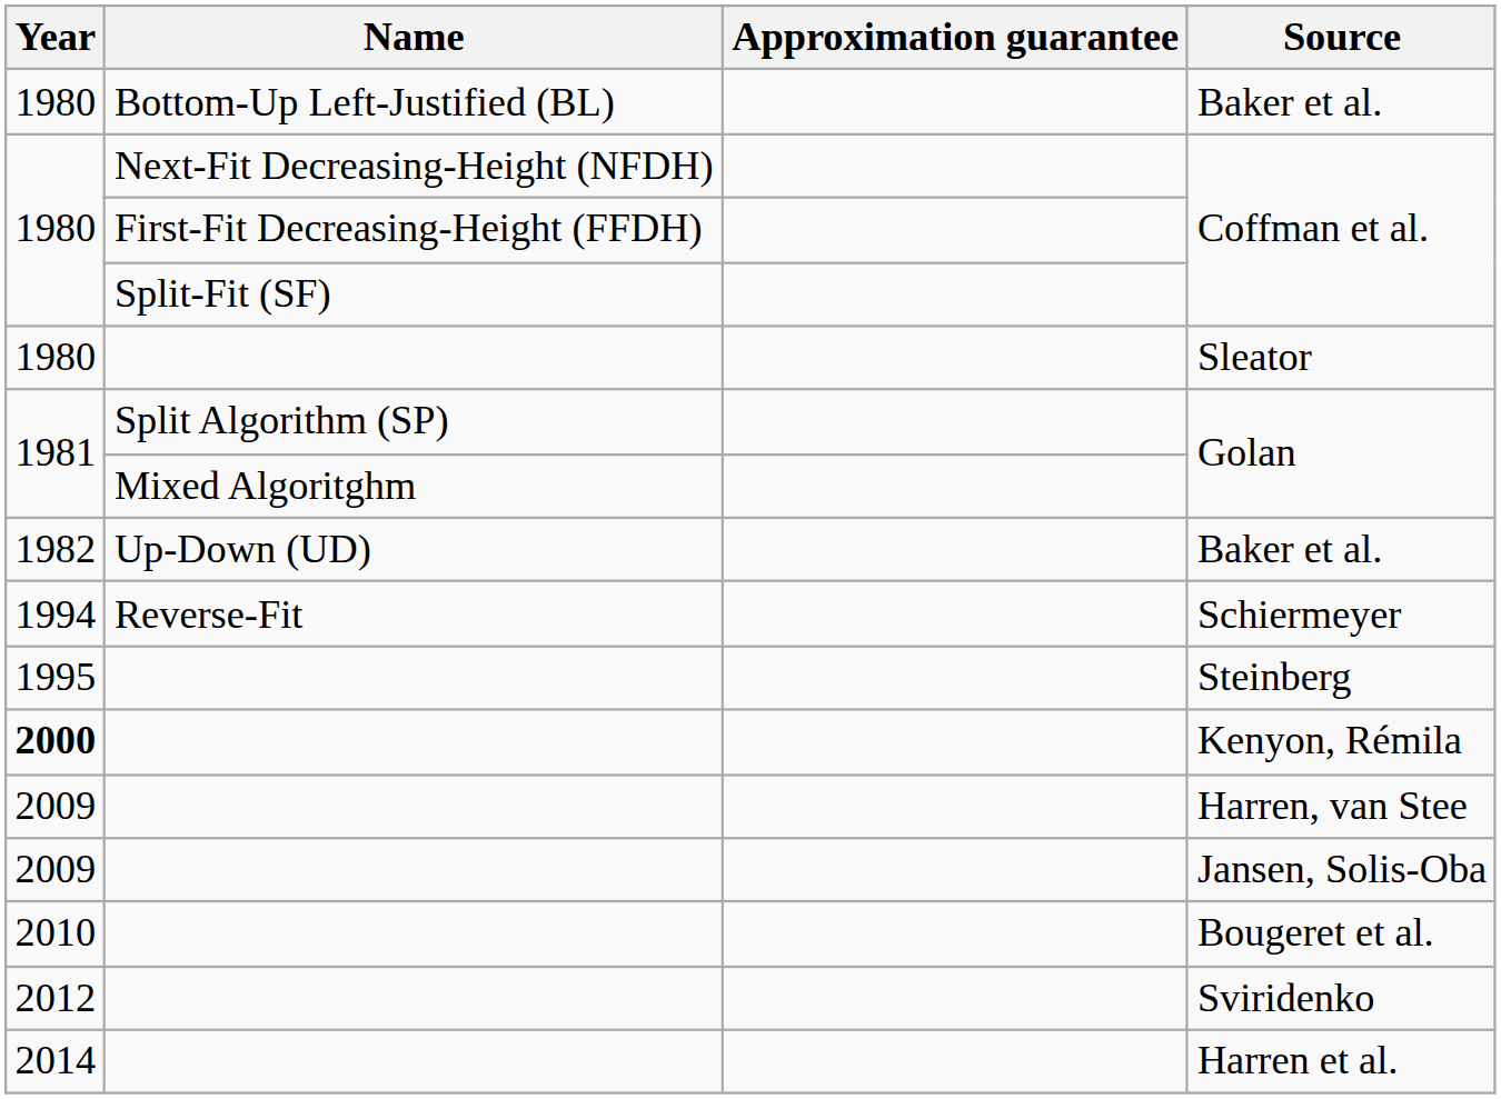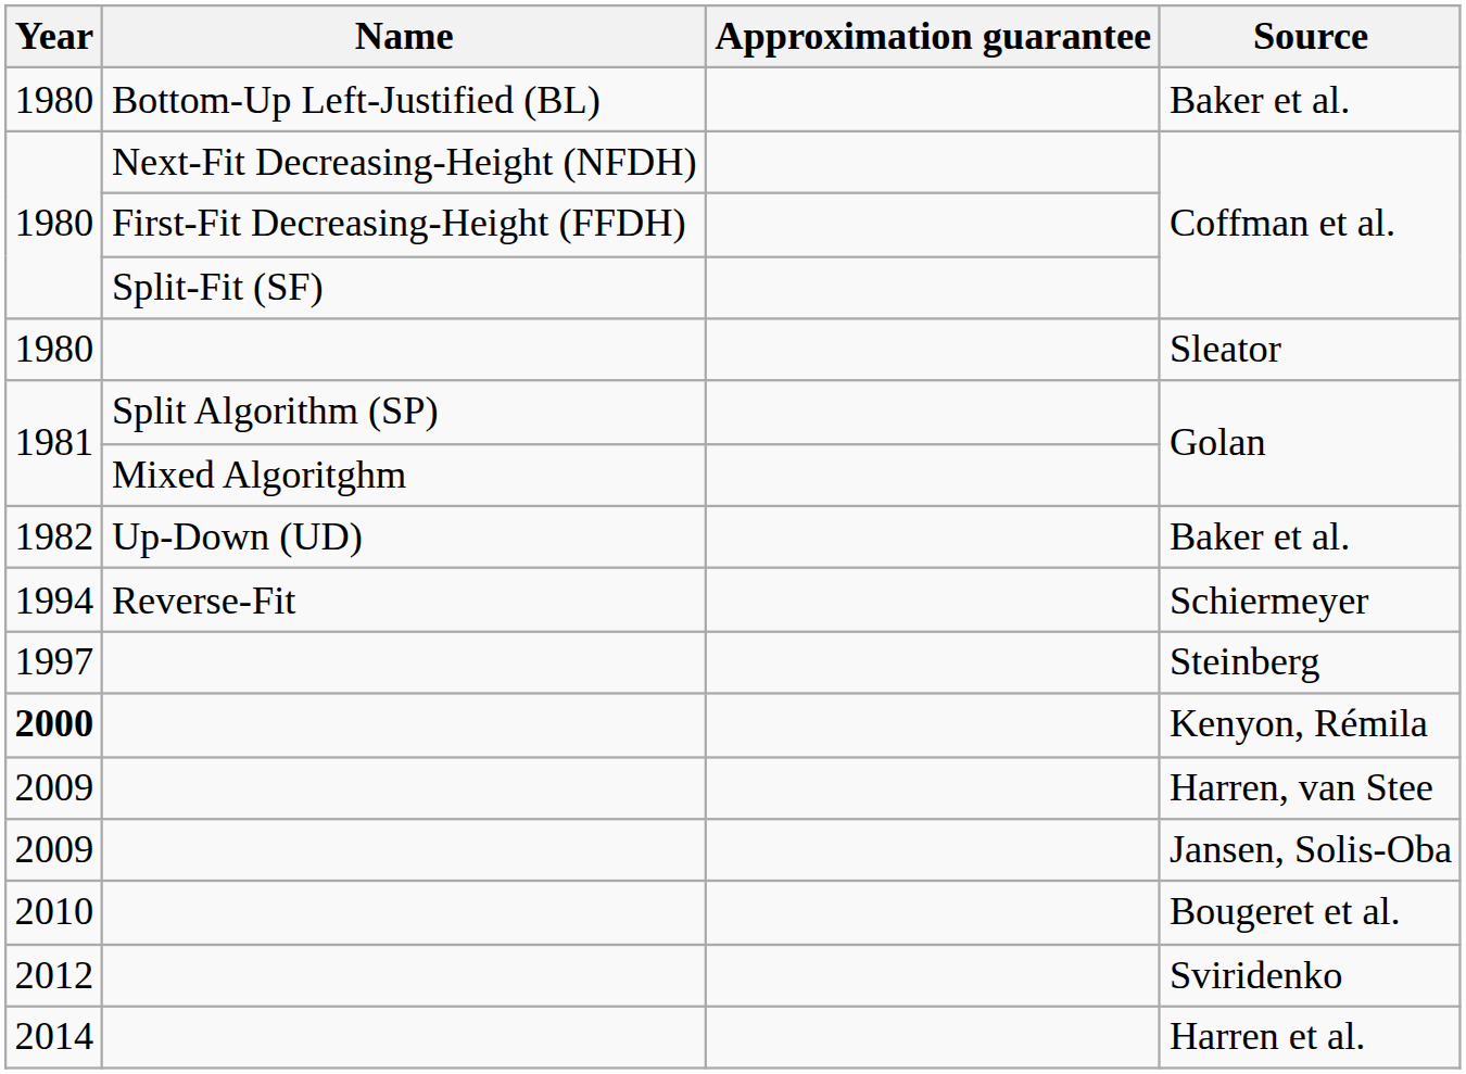 <table class="wikitable">
 <tr>
 <th>Year</th>
 <th>Name</th>
 <th>Approximation guarantee</th>
 <th>Source</th>
 </tr>
 <tr>
 <td>1980</td>
 <td>Bottom-Up Left-Justified (BL)</td>
 <td></td>
 <td>Baker et al.</td>
 </tr>
 <tr>
 <td rowspan="3">1980</td>
 <td>Next-Fit Decreasing-Height (NFDH)</td>
 <td></td>
 <td rowspan="3">Coffman et al.</td>
 </tr>
 <tr>
 <td>First-Fit Decreasing-Height (FFDH)</td>
 <td></td>
 </tr>
 <tr>
 <td>Split-Fit (SF)</td>
 <td></td>
 </tr>
 <tr>
 <td>1980</td>
 <td></td>
 <td></td>
 <td>Sleator</td>
 </tr>
 <tr>
 <td rowspan="2">1981</td>
 <td>Split Algorithm (SP)</td>
 <td></td>
 <td rowspan="2">Golan</td>
 </tr>
 <tr>
 <td>Mixed Algoritghm</td>
 <td></td>
 </tr>
 <tr>
 <td>1982</td>
 <td>Up-Down (UD)</td>
 <td></td>
 <td>Baker et al.</td>
 </tr>
 <tr>
 <td>1994</td>
 <td>Reverse-Fit</td>
 <td></td>
 <td>Schiermeyer</td>
 </tr>
 <tr>
-<td>1995</td>
+<td>1997</td>
 <td></td>
 <td></td>
 <td>Steinberg</td>
 </tr>
 <tr>
 <td><strong>2000</strong></td>
 <td></td>
 <td></td>
 <td>Kenyon, Rémila</td>
 </tr>
 <tr>
 <td>2009</td>
 <td></td>
 <td></td>
 <td>Harren, van Stee</td>
 </tr>
 <tr>
 <td>2009</td>
 <td></td>
 <td></td>
 <td>Jansen, Solis-Oba</td>
 </tr>
 <tr>
 <td>2010</td>
 <td></td>
 <td></td>
 <td>Bougeret et al.</td>
 </tr>
 <tr>
 <td>2012</td>
 <td></td>
 <td></td>
 <td>Sviridenko</td>
 </tr>
 <tr>
 <td>2014</td>
 <td></td>
 <td></td>
 <td>Harren et al.</td>
 </tr>
 </table>
